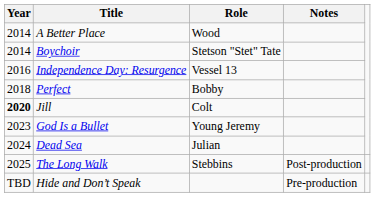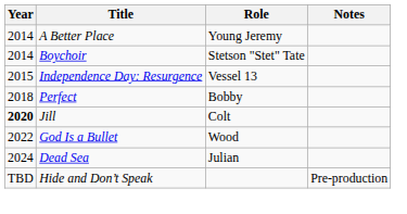 <table class="wikitable">
 <tr>
 <th>Year</th>
 <th>Title</th>
 <th>Role</th>
 <th>Notes</th>
 </tr>
 <tr>
 <td>2014</td>
 <td><em>A Better Place</em></td>
-<td>Wood</td>
+<td>Young Jeremy</td>
 <td></td>
 </tr>
 <tr>
 <td>2014</td>
 <td><em><a href='#'>Boychoir</a></em></td>
 <td>Stetson "Stet" Tate</td>
 <td></td>
 </tr>
 <tr>
-<td>2016</td>
+<td>2015</td>
 <td><em><a href='#'>Independence Day: Resurgence</a></em></td>
 <td>Vessel 13</td>
 <td></td>
 </tr>
 <tr>
 <td>2018</td>
 <td><em><a href='#'>Perfect</a></em></td>
 <td>Bobby</td>
 <td></td>
 </tr>
 <tr>
 <td><strong>2020</strong></td>
 <td><em>Jill</em></td>
 <td>Colt</td>
 <td></td>
 </tr>
 <tr>
-<td>2023</td>
+<td>2022</td>
 <td><em><a href='#'>God Is a Bullet</a></em></td>
-<td>Young Jeremy</td>
+<td>Wood</td>
 <td></td>
 </tr>
 <tr>
 <td>2024</td>
 <td><em><a href='#'>Dead Sea</a></em></td>
 <td>Julian</td>
 <td></td>
 </tr>
 <tr>
-<td>2025</td>
-<td><em><a href='#'>The Long Walk</a></em></td>
-<td>Stebbins</td>
-<td>Post-production</td>
-<td></td>
-</tr>
-<tr>
 <td>TBD</td>
 <td><em>Hide and Don’t Speak</em></td>
 <td></td>
 <td>Pre-production</td>
 </tr>
 </table>
